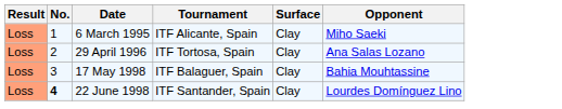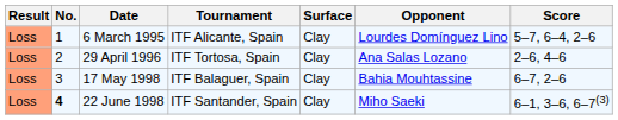 <table class="sortable wikitable">
 <tr>
 <th>Result</th>
 <th>No.</th>
 <th>Date</th>
 <th>Tournament</th>
 <th>Surface</th>
 <th>Opponent</th>
+<th class="unsortable">Score</th>
 </tr>
 <tr style="background:#f0f8ff;">
 <td style="background:#ffa07a;">Loss</td>
 <td>1</td>
 <td>6 March 1995</td>
 <td>ITF Alicante, Spain</td>
 <td>Clay</td>
-<td> <a href='#'>Miho Saeki</a></td>
+<td> <a href='#'>Lourdes Domínguez Lino</a></td>
+<td>5–7, 6–4, 2–6</td>
 </tr>
 <tr style="background:#f0f8ff;">
 <td style="background:#ffa07a;">Loss</td>
 <td>2</td>
 <td>29 April 1996</td>
 <td>ITF Tortosa, Spain</td>
 <td>Clay</td>
 <td> <a href='#'>Ana Salas Lozano</a></td>
+<td>2–6, 4–6</td>
 </tr>
 <tr style="background:#f0f8ff;">
 <td style="background:#ffa07a;">Loss</td>
 <td>3</td>
 <td>17 May 1998</td>
 <td>ITF Balaguer, Spain</td>
 <td>Clay</td>
 <td> <a href='#'>Bahia Mouhtassine</a></td>
+<td>6–7, 2–6</td>
 </tr>
 <tr style="background:#f0f8ff;">
 <td style="background:#ffa07a;">Loss</td>
 <td><strong>4</strong></td>
 <td>22 June 1998</td>
 <td>ITF Santander, Spain</td>
 <td>Clay</td>
-<td> <a href='#'>Lourdes Domínguez Lino</a></td>
+<td> <a href='#'>Miho Saeki</a></td>
+<td>6–1, 3–6, 6–7<sup>(3)</sup></td>
 </tr>
 </table>
